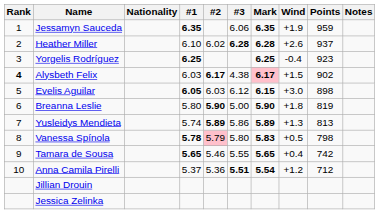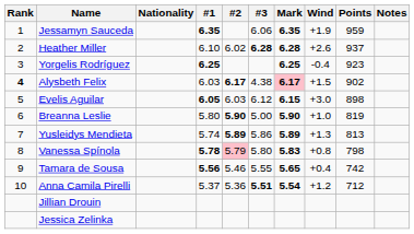 <table class="wikitable sortable" style="text-align:center">
 <tr>
 <th>Rank</th>
 <th>Name</th>
 <th>Nationality</th>
 <th>#1</th>
 <th>#2</th>
 <th>#3</th>
 <th>Mark</th>
 <th>Wind</th>
 <th>Points</th>
 <th>Notes</th>
 </tr>
 <tr>
 <td>1</td>
 <td align=left><a href='#'>Jessamyn Sauceda</a></td>
 <td align=left></td>
 <td><strong>6.35</strong></td>
 <td></td>
 <td>6.06</td>
 <td><strong>6.35</strong></td>
 <td>+1.9</td>
 <td>959</td>
 <td></td>
 </tr>
 <tr>
 <td>2</td>
 <td align=left><a href='#'>Heather Miller</a></td>
 <td align=left></td>
 <td>6.10</td>
 <td>6.02</td>
 <td><strong>6.28</strong></td>
 <td><strong>6.28</strong></td>
 <td>+2.6</td>
 <td>937</td>
 <td></td>
 </tr>
 <tr>
 <td>3</td>
 <td align=left><a href='#'>Yorgelis Rodríguez</a></td>
 <td align=left></td>
 <td><strong>6.25</strong></td>
 <td></td>
 <td></td>
 <td><strong>6.25</strong></td>
 <td>-0.4</td>
 <td>923</td>
 <td></td>
 </tr>
 <tr>
 <td><strong>4</strong></td>
 <td align=left><a href='#'>Alysbeth Felix</a></td>
 <td align=left></td>
 <td>6.03</td>
 <td><strong>6.17</strong></td>
 <td>4.38</td>
 <td style="background: pink;"><strong>6.17</strong></td>
 <td>+1.5</td>
 <td>902</td>
 <td></td>
 </tr>
 <tr>
 <td>5</td>
 <td align=left><a href='#'>Evelis Aguilar</a></td>
 <td align=left></td>
 <td><strong>6.05</strong></td>
 <td>6.03</td>
 <td>6.12</td>
 <td><strong>6.15</strong></td>
 <td>+3.0</td>
 <td>898</td>
 <td></td>
 </tr>
 <tr>
 <td>6</td>
 <td align=left><a href='#'>Breanna Leslie</a></td>
 <td align=left></td>
 <td>5.80</td>
 <td><strong>5.90</strong></td>
 <td>5.00</td>
 <td><strong>5.90</strong></td>
-<td>+1.8</td>
+<td>+1.0</td>
 <td>819</td>
 <td></td>
 </tr>
 <tr>
 <td>7</td>
 <td align=left><a href='#'>Yusleidys Mendieta</a></td>
 <td align=left></td>
 <td>5.74</td>
 <td><strong>5.89</strong></td>
 <td>5.86</td>
 <td><strong>5.89</strong></td>
 <td>+1.3</td>
 <td>813</td>
 <td></td>
 </tr>
 <tr>
 <td>8</td>
 <td align=left><a href='#'>Vanessa Spínola</a></td>
 <td align=left></td>
 <td><strong>5.78</strong></td>
 <td style="background: pink;">5.79</td>
 <td>5.80</td>
 <td><strong>5.83</strong></td>
-<td>+0.5</td>
+<td>+0.8</td>
 <td>798</td>
 <td></td>
 </tr>
 <tr>
 <td>9</td>
 <td align=left><a href='#'>Tamara de Sousa</a></td>
 <td align=left></td>
-<td><strong>5.65</strong></td>
+<td><strong>5.56</strong></td>
 <td>5.46</td>
 <td>5.55</td>
 <td><strong>5.65</strong></td>
 <td>+0.4</td>
 <td>742</td>
 <td></td>
 </tr>
 <tr>
 <td>10</td>
 <td align=left><a href='#'>Anna Camila Pirelli</a></td>
 <td align=left></td>
 <td>5.37</td>
 <td>5.36</td>
 <td><strong>5.51</strong></td>
 <td><strong>5.54</strong></td>
 <td>+1.2</td>
 <td>712</td>
 <td></td>
 </tr>
 <tr>
 <td></td>
 <td align=left><a href='#'>Jillian Drouin</a></td>
 <td align=left></td>
 <td></td>
 <td></td>
 <td></td>
 <td><strong></strong></td>
 <td></td>
 <td></td>
 <td></td>
 </tr>
 <tr>
 <td></td>
 <td align=left><a href='#'>Jessica Zelinka</a></td>
 <td align=left></td>
 <td></td>
 <td></td>
 <td></td>
 <td><strong></strong></td>
 <td></td>
 <td></td>
 <td></td>
 </tr>
 </table>
